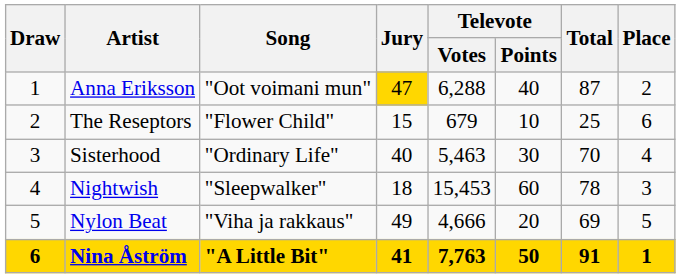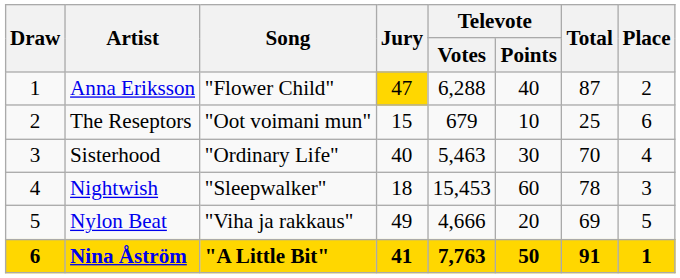 <table class="sortable wikitable" style="margin: 1em auto 1em auto; text-align:center;">
 <tr>
 <th rowspan="2">Draw</th>
 <th rowspan="2">Artist</th>
 <th rowspan="2">Song</th>
 <th rowspan="2">Jury</th>
 <th colspan="2">Televote</th>
 <th rowspan="2">Total</th>
 <th rowspan="2">Place</th>
 </tr>
 <tr>
 <th>Votes</th>
 <th>Points</th>
 </tr>
 <tr>
 <td>1</td>
 <td align="left"><a href='#'>Anna Eriksson</a></td>
-<td align="left">"Oot voimani mun"</td>
+<td align="left">"Flower Child"</td>
 <td style="background: gold;">47</td>
 <td>6,288</td>
 <td>40</td>
 <td>87</td>
 <td>2</td>
 </tr>
 <tr>
 <td>2</td>
 <td align="left">The Reseptors</td>
-<td align="left">"Flower Child"</td>
+<td align="left">"Oot voimani mun"</td>
 <td>15</td>
 <td>679</td>
 <td>10</td>
 <td>25</td>
 <td>6</td>
 </tr>
 <tr>
 <td>3</td>
 <td align="left">Sisterhood</td>
 <td align="left">"Ordinary Life"</td>
 <td>40</td>
 <td>5,463</td>
 <td>30</td>
 <td>70</td>
 <td>4</td>
 </tr>
 <tr>
 <td>4</td>
 <td align="left"><a href='#'>Nightwish</a></td>
 <td align="left">"Sleepwalker"</td>
 <td>18</td>
 <td>15,453</td>
 <td>60</td>
 <td>78</td>
 <td>3</td>
 </tr>
 <tr>
 <td>5</td>
 <td align="left"><a href='#'>Nylon Beat</a></td>
 <td align="left">"Viha ja rakkaus"</td>
 <td>49</td>
 <td>4,666</td>
 <td>20</td>
 <td>69</td>
 <td>5</td>
 </tr>
 <tr style="font-weight:bold; background:gold;">
 <td>6</td>
 <td align="left"><a href='#'>Nina Åström</a></td>
 <td align="left">"A Little Bit"</td>
 <td>41</td>
 <td>7,763</td>
 <td>50</td>
 <td>91</td>
 <td>1</td>
 </tr>
 </table>
